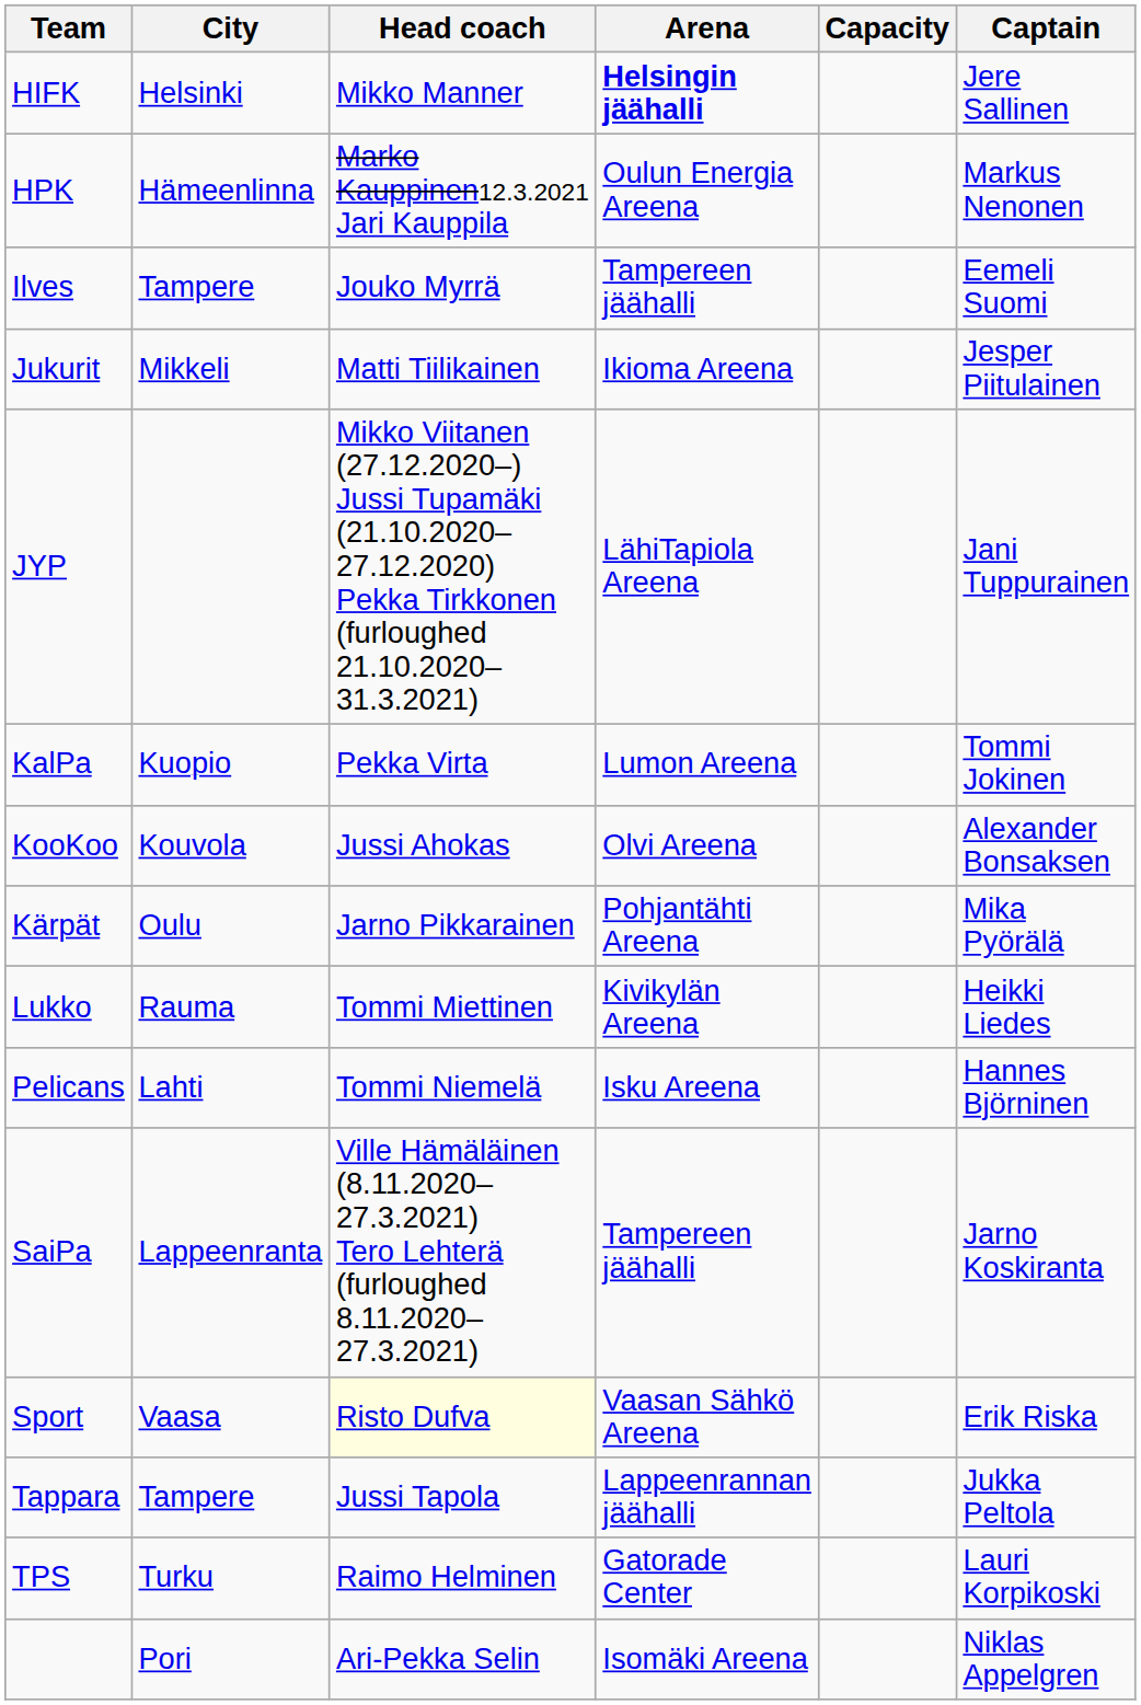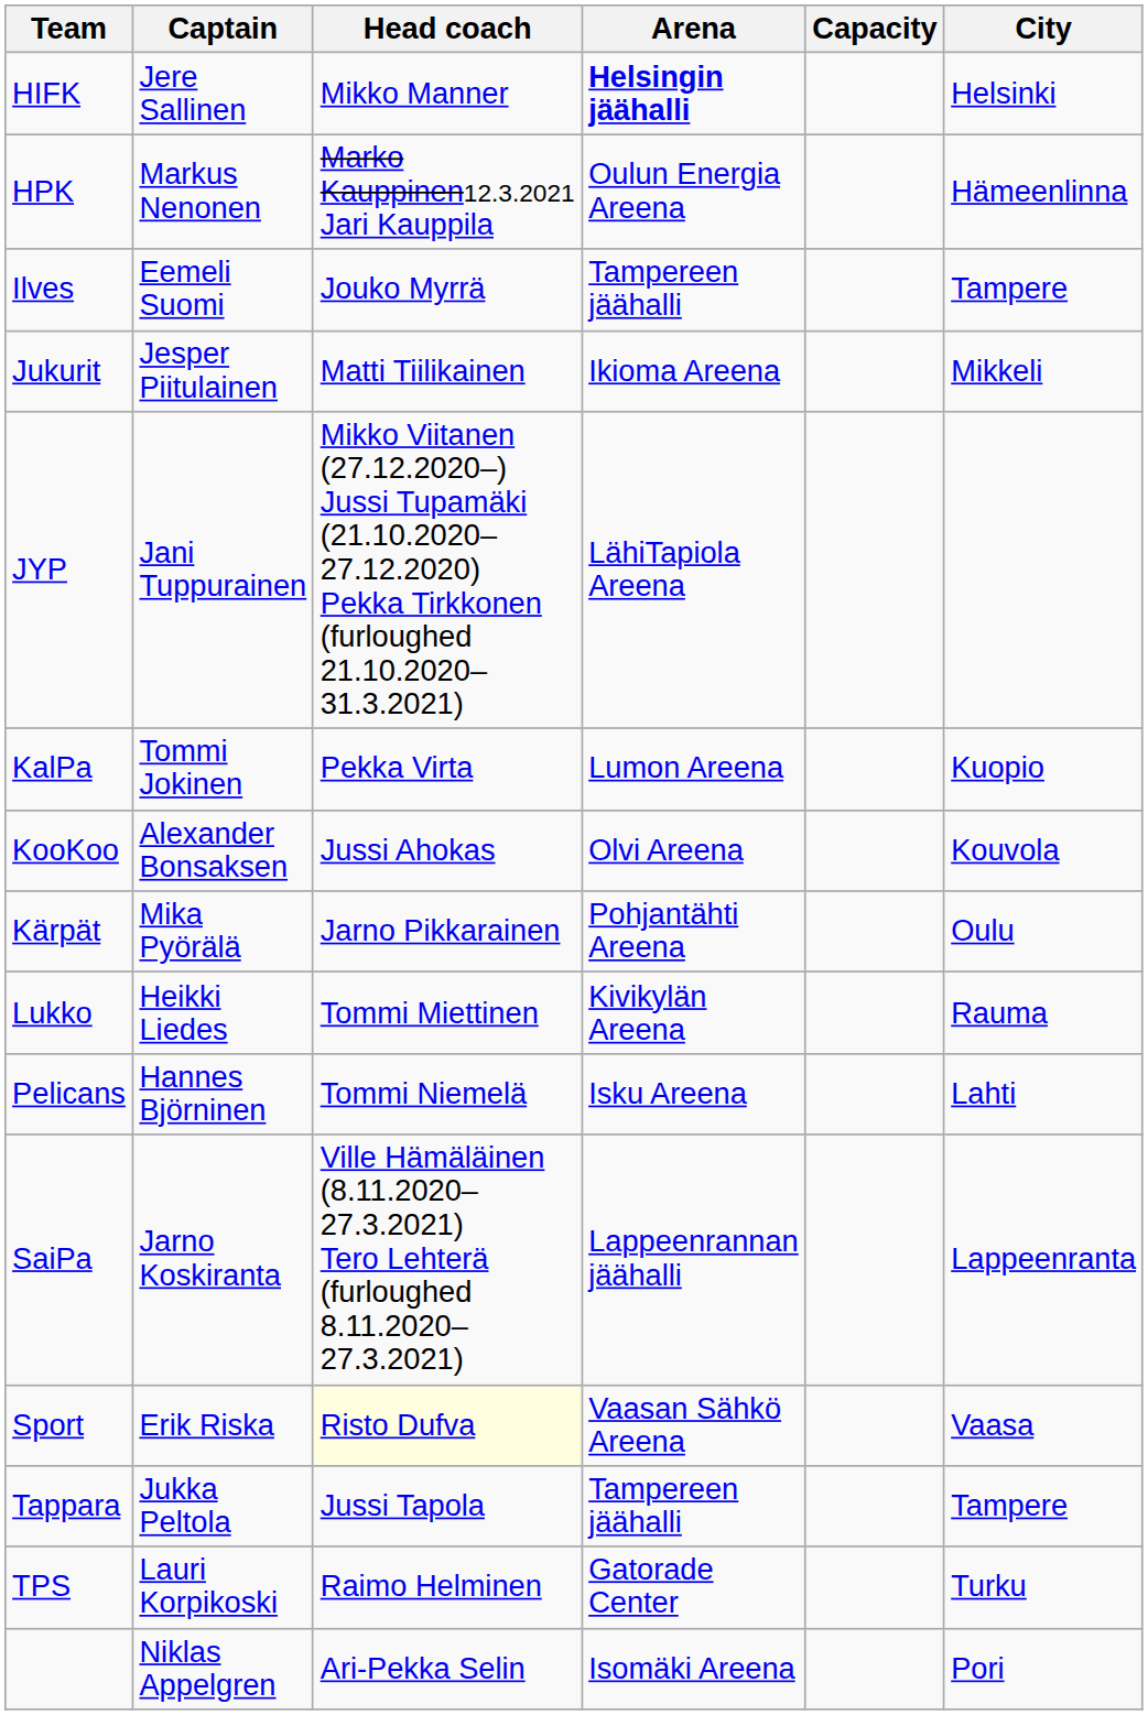 <table class="wikitable sortable">
 <tr>
 <th>Team</th>
-<th>City</th>
+<th>Captain</th>
 <th>Head coach</th>
 <th>Arena</th>
 <th>Capacity</th>
-<th>Captain</th>
+<th>City</th>
 </tr>
 <tr>
 <td><a href='#'>HIFK</a></td>
-<td><a href='#'>Helsinki</a></td>
+<td><a href='#'>Jere Sallinen</a></td>
 <td><a href='#'>Mikko Manner</a></td>
 <td><strong><a href='#'>Helsingin jäähalli</a></strong></td>
 <td></td>
-<td><a href='#'>Jere Sallinen</a></td>
+<td><a href='#'>Helsinki</a></td>
 </tr>
 <tr>
 <td><a href='#'>HPK</a></td>
-<td><a href='#'>Hämeenlinna</a></td>
+<td><a href='#'>Markus Nenonen</a></td>
 <td><s><a href='#'>Marko Kauppinen</a></s><small>12.3.2021</small><br><a href='#'>Jari Kauppila</a></td>
 <td><a href='#'>Oulun Energia Areena</a></td>
 <td></td>
-<td><a href='#'>Markus Nenonen</a></td>
+<td><a href='#'>Hämeenlinna</a></td>
 </tr>
 <tr>
 <td><a href='#'>Ilves</a></td>
-<td><a href='#'>Tampere</a></td>
+<td><a href='#'>Eemeli Suomi</a></td>
 <td><a href='#'>Jouko Myrrä</a></td>
 <td><a href='#'>Tampereen jäähalli</a></td>
 <td></td>
-<td><a href='#'>Eemeli Suomi</a></td>
+<td><a href='#'>Tampere</a></td>
 </tr>
 <tr>
 <td><a href='#'>Jukurit</a></td>
-<td><a href='#'>Mikkeli</a></td>
+<td><a href='#'>Jesper Piitulainen</a></td>
 <td><a href='#'>Matti Tiilikainen</a></td>
 <td><a href='#'>Ikioma Areena</a></td>
 <td></td>
-<td><a href='#'>Jesper Piitulainen</a></td>
+<td><a href='#'>Mikkeli</a></td>
 </tr>
 <tr>
 <td><a href='#'>JYP</a></td>
-<td></td>
+<td><a href='#'>Jani Tuppurainen</a></td>
 <td><a href='#'>Mikko Viitanen</a> (27.12.2020–) <br> <a href='#'>Jussi Tupamäki</a> (21.10.2020–27.12.2020)<br> <a href='#'>Pekka Tirkkonen</a> (furloughed 21.10.2020–31.3.2021)</td>
 <td><a href='#'>LähiTapiola Areena</a></td>
 <td></td>
-<td><a href='#'>Jani Tuppurainen</a></td>
+<td></td>
 </tr>
 <tr>
 <td><a href='#'>KalPa</a></td>
-<td><a href='#'>Kuopio</a></td>
+<td><a href='#'>Tommi Jokinen</a></td>
 <td><a href='#'>Pekka Virta</a></td>
 <td><a href='#'>Lumon Areena</a></td>
 <td></td>
-<td><a href='#'>Tommi Jokinen</a></td>
+<td><a href='#'>Kuopio</a></td>
 </tr>
 <tr>
 <td><a href='#'>KooKoo</a></td>
-<td><a href='#'>Kouvola</a></td>
+<td><a href='#'>Alexander Bonsaksen</a></td>
 <td><a href='#'>Jussi Ahokas</a></td>
 <td><a href='#'>Olvi Areena</a></td>
 <td></td>
-<td><a href='#'>Alexander Bonsaksen</a></td>
+<td><a href='#'>Kouvola</a></td>
 </tr>
 <tr>
 <td><a href='#'>Kärpät</a></td>
-<td><a href='#'>Oulu</a></td>
+<td><a href='#'>Mika Pyörälä</a></td>
 <td><a href='#'>Jarno Pikkarainen</a></td>
 <td><a href='#'>Pohjantähti Areena</a></td>
 <td></td>
-<td><a href='#'>Mika Pyörälä</a></td>
+<td><a href='#'>Oulu</a></td>
 </tr>
 <tr>
 <td><a href='#'>Lukko</a></td>
-<td><a href='#'>Rauma</a></td>
+<td><a href='#'>Heikki Liedes</a></td>
 <td><a href='#'>Tommi Miettinen</a></td>
 <td><a href='#'>Kivikylän Areena</a></td>
 <td></td>
-<td><a href='#'>Heikki Liedes</a></td>
+<td><a href='#'>Rauma</a></td>
 </tr>
 <tr>
 <td><a href='#'>Pelicans</a></td>
-<td><a href='#'>Lahti</a></td>
+<td><a href='#'>Hannes Björninen</a></td>
 <td><a href='#'>Tommi Niemelä</a></td>
 <td><a href='#'>Isku Areena</a></td>
 <td></td>
-<td><a href='#'>Hannes Björninen</a></td>
+<td><a href='#'>Lahti</a></td>
 </tr>
 <tr>
 <td><a href='#'>SaiPa</a></td>
+<td><a href='#'>Jarno Koskiranta</a></td>
+<td><a href='#'>Ville Hämäläinen</a> (8.11.2020–27.3.2021)<br><a href='#'>Tero Lehterä</a> (furloughed 8.11.2020–27.3.2021)</td>
+<td><a href='#'>Lappeenrannan jäähalli</a></td>
+<td></td>
 <td><a href='#'>Lappeenranta</a></td>
-<td><a href='#'>Ville Hämäläinen</a> (8.11.2020–27.3.2021)<br><a href='#'>Tero Lehterä</a> (furloughed 8.11.2020–27.3.2021)</td>
-<td><a href='#'>Tampereen jäähalli</a></td>
-<td></td>
-<td><a href='#'>Jarno Koskiranta</a></td>
 </tr>
 <tr>
 <td><a href='#'>Sport</a></td>
-<td><a href='#'>Vaasa</a></td>
+<td><a href='#'>Erik Riska</a></td>
 <td style="background: lightyellow;"><a href='#'>Risto Dufva</a></td>
 <td><a href='#'>Vaasan Sähkö Areena</a></td>
 <td></td>
-<td><a href='#'>Erik Riska</a></td>
+<td><a href='#'>Vaasa</a></td>
 </tr>
 <tr>
 <td><a href='#'>Tappara</a></td>
+<td><a href='#'>Jukka Peltola</a></td>
+<td><a href='#'>Jussi Tapola</a></td>
+<td><a href='#'>Tampereen jäähalli</a></td>
+<td></td>
 <td><a href='#'>Tampere</a></td>
-<td><a href='#'>Jussi Tapola</a></td>
-<td><a href='#'>Lappeenrannan jäähalli</a></td>
-<td></td>
-<td><a href='#'>Jukka Peltola</a></td>
 </tr>
 <tr>
 <td><a href='#'>TPS</a></td>
-<td><a href='#'>Turku</a></td>
+<td><a href='#'>Lauri Korpikoski</a></td>
 <td><a href='#'>Raimo Helminen</a></td>
 <td><a href='#'>Gatorade Center</a></td>
 <td></td>
-<td><a href='#'>Lauri Korpikoski</a></td>
+<td><a href='#'>Turku</a></td>
 </tr>
 <tr>
 <td></td>
-<td><a href='#'>Pori</a></td>
+<td><a href='#'>Niklas Appelgren</a></td>
 <td><a href='#'>Ari-Pekka Selin</a></td>
 <td><a href='#'>Isomäki Areena</a></td>
 <td></td>
-<td><a href='#'>Niklas Appelgren</a></td>
+<td><a href='#'>Pori</a></td>
 </tr>
 </table>
